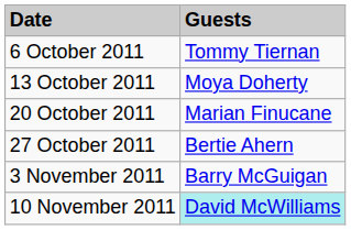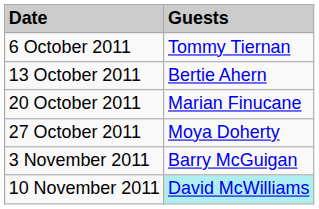 <table class="wikitable">
 <tr style="background:#ccc;">
 <td><strong>Date</strong></td>
 <td><strong>Guests</strong></td>
 </tr>
 <tr>
 <td>6 October 2011</td>
 <td><a href='#'>Tommy Tiernan</a></td>
 </tr>
 <tr>
 <td>13 October 2011</td>
-<td><a href='#'>Moya Doherty</a></td>
+<td><a href='#'>Bertie Ahern</a></td>
 </tr>
 <tr>
 <td>20 October 2011</td>
 <td><a href='#'>Marian Finucane</a></td>
 </tr>
 <tr>
 <td>27 October 2011</td>
-<td><a href='#'>Bertie Ahern</a></td>
+<td><a href='#'>Moya Doherty</a></td>
 </tr>
 <tr>
 <td>3 November 2011</td>
 <td><a href='#'>Barry McGuigan</a></td>
 </tr>
 <tr>
 <td>10 November 2011</td>
 <td style="background: paleturquoise;"><a href='#'>David McWilliams</a></td>
 </tr>
 </table>
